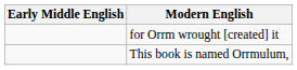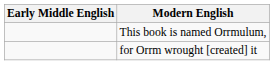 <table class="wikitable">
 <tr>
 <th>Early Middle English</th>
 <th>Modern English</th>
 </tr>
 <tr>
 <td></td>
-<td>for Orrm wrought [created] it </td>
+<td>This book is named Orrmulum,</td>
 </tr>
 <tr>
 <td></td>
-<td>This book is named Orrmulum,</td>
+<td>for Orrm wrought [created] it </td>
 </tr>
 </table>
